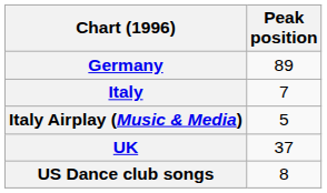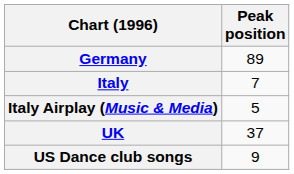 <table class="wikitable plainrowheaders sortable" style="text-align:center">
 <tr>
 <th scope="col">Chart (1996)</th>
 <th scope="col">Peak<br>position</th>
 </tr>
 <tr>
 <th scope="row"><a href='#'>Germany</a></th>
 <td>89</td>
 </tr>
 <tr>
 <th scope="row"><a href='#'>Italy</a></th>
 <td>7</td>
 </tr>
 <tr>
 <th scope="row">Italy Airplay (<em><a href='#'>Music & Media</a></em>)</th>
 <td>5</td>
 </tr>
 <tr>
 <th scope="row"><a href='#'>UK</a></th>
 <td>37</td>
 </tr>
 <tr>
 <th scope="row">US Dance club songs</th>
-<td>8</td>
+<td>9</td>
 </tr>
 </table>
